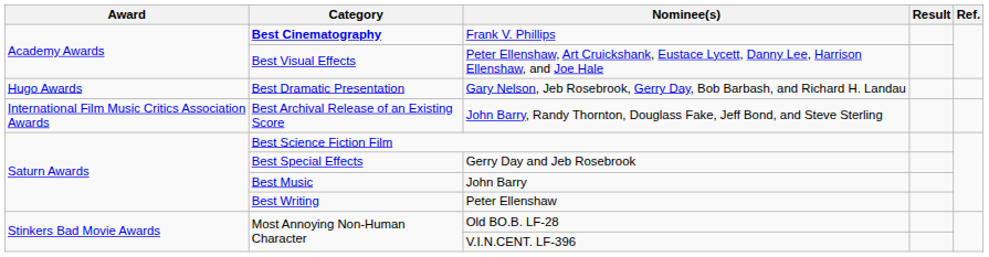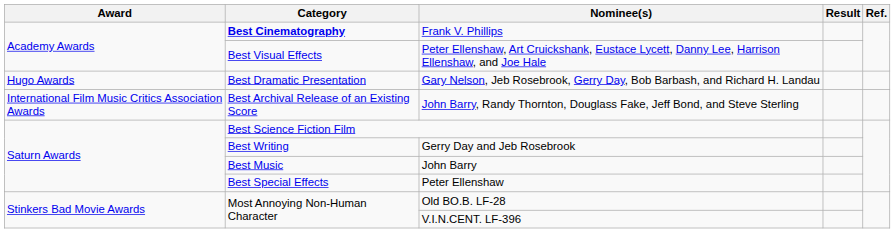 <table class="wikitable">
 <tr>
 <th>Award</th>
 <th>Category</th>
 <th>Nominee(s)</th>
 <th>Result</th>
 <th>Ref.</th>
 </tr>
 <tr>
 <td rowspan="2"><a href='#'>Academy Awards</a></td>
 <td><strong><a href='#'>Best Cinematography</a></strong></td>
 <td><a href='#'>Frank V. Phillips</a></td>
 <td></td>
 <td align="center" rowspan="2"></td>
 </tr>
 <tr>
 <td><a href='#'>Best Visual Effects</a></td>
 <td><a href='#'>Peter Ellenshaw</a>, <a href='#'>Art Cruickshank</a>, <a href='#'>Eustace Lycett</a>, <a href='#'>Danny Lee</a>, <a href='#'>Harrison Ellenshaw</a>, and <a href='#'>Joe Hale</a></td>
 <td></td>
 </tr>
 <tr>
 <td><a href='#'>Hugo Awards</a></td>
 <td><a href='#'>Best Dramatic Presentation</a></td>
 <td><a href='#'>Gary Nelson</a>, Jeb Rosebrook, <a href='#'>Gerry Day</a>, Bob Barbash, and Richard H. Landau</td>
 <td></td>
 <td align="center"></td>
 </tr>
 <tr>
 <td><a href='#'>International Film Music Critics Association Awards</a></td>
 <td><a href='#'>Best Archival Release of an Existing Score</a></td>
 <td><a href='#'>John Barry</a>, Randy Thornton, Douglass Fake, Jeff Bond, and Steve Sterling</td>
 <td></td>
 <td align="center"></td>
 </tr>
 <tr>
 <td rowspan="4"><a href='#'>Saturn Awards</a></td>
 <td colspan="2"><a href='#'>Best Science Fiction Film</a></td>
 <td></td>
 <td align="center" rowspan="4"></td>
 </tr>
 <tr>
-<td><a href='#'>Best Special Effects</a></td>
+<td><a href='#'>Best Writing</a></td>
 <td>Gerry Day and Jeb Rosebrook</td>
 <td></td>
 </tr>
 <tr>
 <td><a href='#'>Best Music</a></td>
 <td>John Barry</td>
 <td></td>
 </tr>
 <tr>
-<td><a href='#'>Best Writing</a></td>
+<td><a href='#'>Best Special Effects</a></td>
 <td>Peter Ellenshaw</td>
 <td></td>
 </tr>
 <tr>
 <td rowspan="2"><a href='#'>Stinkers Bad Movie Awards</a></td>
 <td rowspan=2>Most Annoying Non-Human Character</td>
 <td>Old BO.B. LF-28 </td>
 <td></td>
 <td align="center" rowspan="2"></td>
 </tr>
 <tr>
 <td>V.I.N.CENT. LF-396 </td>
 <td></td>
 </tr>
 </table>
